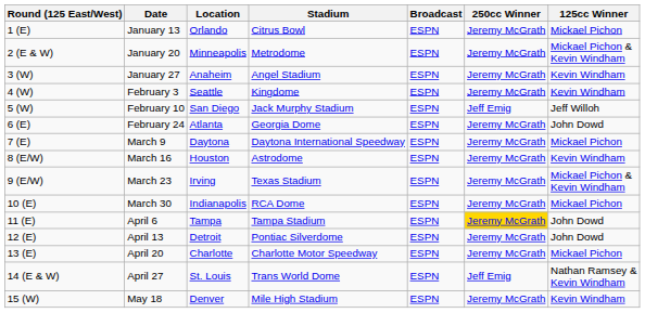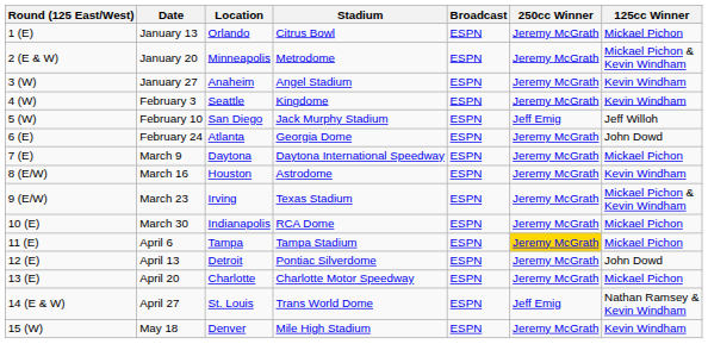 <table class="wikitable" style="font-size: 85%;">
 <tr>
 <th>Round (125 East/West)</th>
 <th>Date</th>
 <th>Location</th>
 <th>Stadium</th>
 <th>Broadcast</th>
 <th>250cc Winner</th>
 <th>125cc Winner</th>
 </tr>
 <tr>
 <td>1 (E)</td>
 <td>January 13</td>
 <td> <a href='#'>Orlando</a></td>
 <td><a href='#'>Citrus Bowl</a></td>
 <td><a href='#'>ESPN</a></td>
 <td> <a href='#'>Jeremy McGrath</a></td>
 <td> <a href='#'>Mickael Pichon</a></td>
 </tr>
 <tr>
 <td>2 (E & W)</td>
 <td>January 20</td>
 <td> <a href='#'>Minneapolis</a></td>
 <td><a href='#'>Metrodome</a></td>
 <td><a href='#'>ESPN</a></td>
 <td> <a href='#'>Jeremy McGrath</a></td>
 <td> <a href='#'>Mickael Pichon</a> & <br>  <a href='#'>Kevin Windham</a></td>
 </tr>
 <tr>
 <td>3 (W)</td>
 <td>January 27</td>
 <td> <a href='#'>Anaheim</a></td>
 <td><a href='#'>Angel Stadium</a></td>
 <td><a href='#'>ESPN</a></td>
 <td> <a href='#'>Jeremy McGrath</a></td>
 <td> <a href='#'>Kevin Windham</a></td>
 </tr>
 <tr>
 <td>4 (W)</td>
 <td>February 3</td>
 <td> <a href='#'>Seattle</a></td>
 <td><a href='#'>Kingdome</a></td>
 <td><a href='#'>ESPN</a></td>
 <td> <a href='#'>Jeremy McGrath</a></td>
 <td> <a href='#'>Kevin Windham</a></td>
 </tr>
 <tr>
 <td>5 (W)</td>
 <td>February 10</td>
 <td> <a href='#'>San Diego</a></td>
 <td><a href='#'>Jack Murphy Stadium</a></td>
 <td><a href='#'>ESPN</a></td>
 <td> <a href='#'>Jeff Emig</a></td>
 <td> Jeff Willoh</td>
 </tr>
 <tr>
 <td>6 (E)</td>
 <td>February 24</td>
 <td> <a href='#'>Atlanta</a></td>
 <td><a href='#'>Georgia Dome</a></td>
 <td><a href='#'>ESPN</a></td>
 <td> <a href='#'>Jeremy McGrath</a></td>
 <td> John Dowd</td>
 </tr>
 <tr>
 <td>7 (E)</td>
 <td>March 9</td>
 <td> <a href='#'>Daytona</a></td>
 <td><a href='#'>Daytona International Speedway</a></td>
 <td><a href='#'>ESPN</a></td>
 <td> <a href='#'>Jeremy McGrath</a></td>
 <td> <a href='#'>Mickael Pichon</a></td>
 </tr>
 <tr>
 <td>8 (E/W)</td>
 <td>March 16</td>
 <td> <a href='#'>Houston</a></td>
 <td><a href='#'>Astrodome</a></td>
 <td><a href='#'>ESPN</a></td>
 <td> <a href='#'>Jeremy McGrath</a></td>
 <td> <a href='#'>Kevin Windham</a></td>
 </tr>
 <tr>
 <td>9 (E/W)</td>
 <td>March 23</td>
 <td> <a href='#'>Irving</a></td>
 <td><a href='#'>Texas Stadium</a></td>
 <td><a href='#'>ESPN</a></td>
 <td> <a href='#'>Jeremy McGrath</a></td>
 <td> <a href='#'>Mickael Pichon</a> & <br>  <a href='#'>Kevin Windham</a></td>
 </tr>
 <tr>
 <td>10 (E)</td>
 <td>March 30</td>
 <td> <a href='#'>Indianapolis</a></td>
 <td><a href='#'>RCA Dome</a></td>
 <td><a href='#'>ESPN</a></td>
 <td> <a href='#'>Jeremy McGrath</a></td>
 <td> <a href='#'>Mickael Pichon</a></td>
 </tr>
 <tr>
 <td>11 (E)</td>
 <td>April 6</td>
 <td> <a href='#'>Tampa</a></td>
 <td><a href='#'>Tampa Stadium</a></td>
 <td><a href='#'>ESPN</a></td>
 <td style="background: gold;"> <a href='#'>Jeremy McGrath</a></td>
-<td> John Dowd</td>
+<td> <a href='#'>Mickael Pichon</a></td>
 </tr>
 <tr>
 <td>12 (E)</td>
 <td>April 13</td>
 <td> <a href='#'>Detroit</a></td>
 <td><a href='#'>Pontiac Silverdome</a></td>
 <td><a href='#'>ESPN</a></td>
 <td> <a href='#'>Jeremy McGrath</a></td>
 <td> John Dowd</td>
 </tr>
 <tr>
 <td>13 (E)</td>
 <td>April 20</td>
 <td> <a href='#'>Charlotte</a></td>
 <td><a href='#'>Charlotte Motor Speedway</a></td>
 <td><a href='#'>ESPN</a></td>
 <td> <a href='#'>Jeremy McGrath</a></td>
 <td> <a href='#'>Mickael Pichon</a></td>
 </tr>
 <tr>
 <td>14 (E & W)</td>
 <td>April 27</td>
 <td> <a href='#'>St. Louis</a></td>
 <td><a href='#'>Trans World Dome</a></td>
 <td><a href='#'>ESPN</a></td>
 <td> <a href='#'>Jeff Emig</a></td>
 <td> Nathan Ramsey & <br>  <a href='#'>Kevin Windham</a></td>
 </tr>
 <tr>
 <td>15 (W)</td>
 <td>May 18</td>
 <td> <a href='#'>Denver</a></td>
 <td><a href='#'>Mile High Stadium</a></td>
 <td><a href='#'>ESPN</a></td>
 <td> <a href='#'>Jeremy McGrath</a></td>
 <td> <a href='#'>Kevin Windham</a></td>
 </tr>
 </table>
